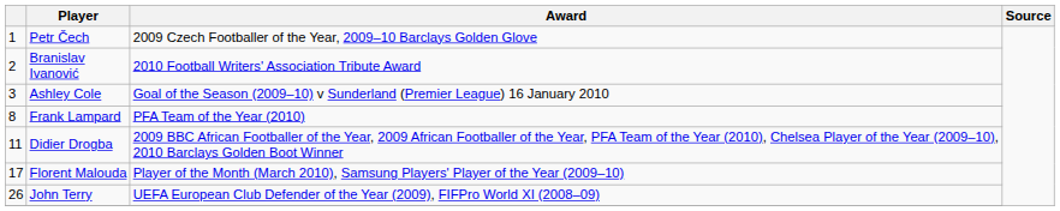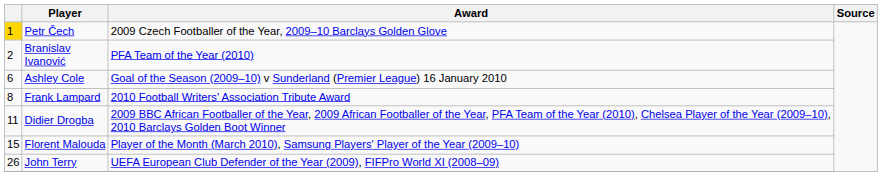 <table class="wikitable" border="1">
 <tr>
 <th></th>
 <th>Player</th>
 <th>Award</th>
 <th>Source</th>
 </tr>
 <tr>
-<td>1</td>
+<td style="background: gold;">1</td>
 <td> <a href='#'>Petr Čech</a></td>
 <td>2009 Czech Footballer of the Year, <a href='#'>2009–10 Barclays Golden Glove</a></td>
 </tr>
 <tr>
 <td>2</td>
 <td> <a href='#'>Branislav Ivanović</a></td>
-<td><a href='#'>2010 Football Writers' Association Tribute Award</a></td>
+<td><a href='#'>PFA Team of the Year (2010)</a></td>
 </tr>
 <tr>
-<td>3</td>
+<td>6</td>
 <td> <a href='#'>Ashley Cole</a></td>
 <td><a href='#'>Goal of the Season (2009–10)</a> v <a href='#'>Sunderland</a> (<a href='#'>Premier League</a>) 16 January 2010</td>
 </tr>
 <tr>
 <td>8</td>
 <td> <a href='#'>Frank Lampard</a></td>
-<td><a href='#'>PFA Team of the Year (2010)</a></td>
+<td><a href='#'>2010 Football Writers' Association Tribute Award</a></td>
 </tr>
 <tr>
 <td>11</td>
 <td> <a href='#'>Didier Drogba</a></td>
 <td><a href='#'>2009 BBC African Footballer of the Year</a>, <a href='#'>2009 African Footballer of the Year</a>, <a href='#'>PFA Team of the Year (2010)</a>, <a href='#'>Chelsea Player of the Year (2009–10)</a>, <a href='#'>2010 Barclays Golden Boot Winner</a></td>
 </tr>
 <tr>
-<td>17</td>
+<td>15</td>
 <td> <a href='#'>Florent Malouda</a></td>
 <td><a href='#'>Player of the Month (March 2010)</a>, <a href='#'>Samsung Players' Player of the Year (2009–10)</a></td>
 </tr>
 <tr>
 <td>26</td>
 <td> <a href='#'>John Terry</a></td>
 <td><a href='#'>UEFA European Club Defender of the Year (2009)</a>, <a href='#'>FIFPro World XI (2008–09)</a></td>
 </tr>
 <tr>
 </tr>
 </table>
